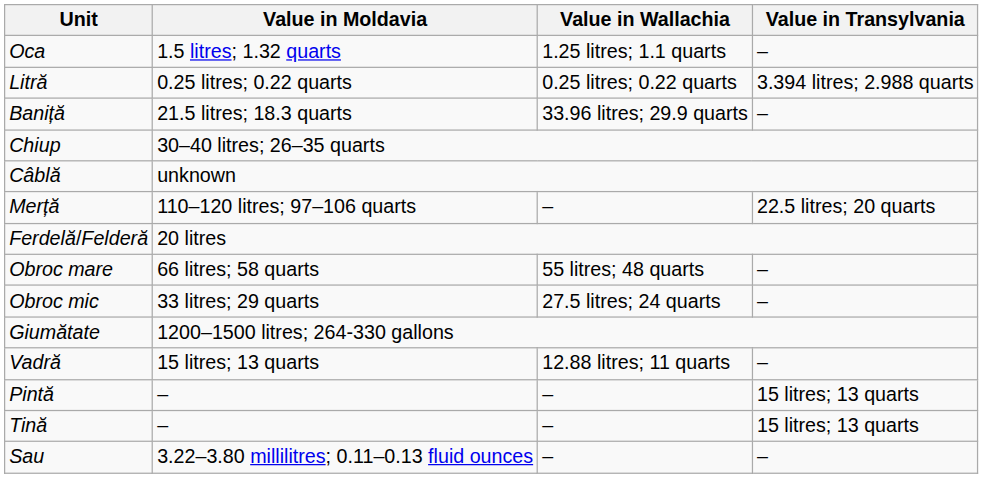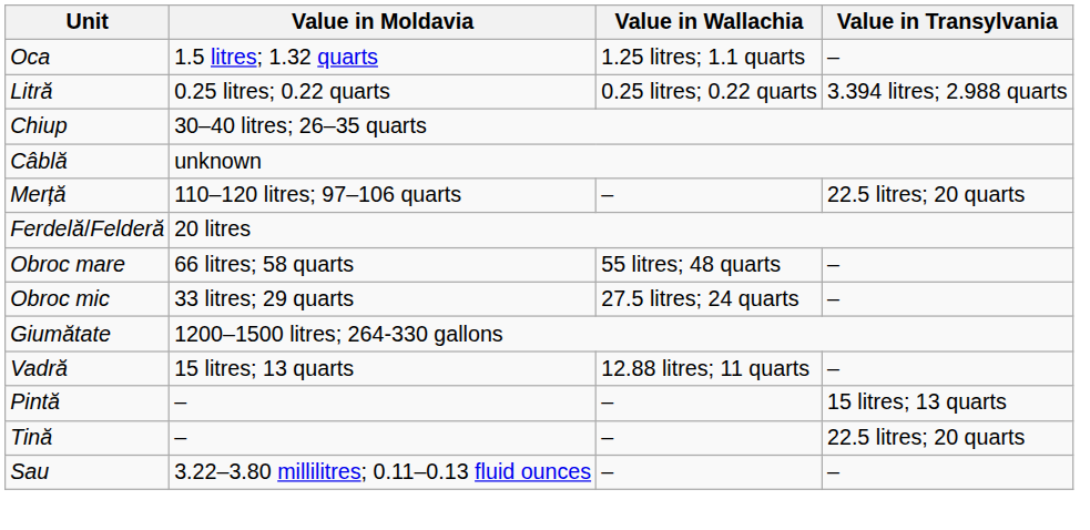 <table class="wikitable">
 <tr>
 <th colspan=1>Unit</th>
 <th colspan=1>Value in Moldavia</th>
 <th>Value in Wallachia</th>
 <th colspan="1">Value in Transylvania</th>
 </tr>
 <tr>
 <td><em>Oca</em></td>
 <td>1.5 <a href='#'>litres</a>; 1.32 <a href='#'>quarts</a></td>
 <td>1.25 litres; 1.1 quarts</td>
 <td>–</td>
 </tr>
 <tr>
 <td><em>Litră</em></td>
 <td>0.25 litres; 0.22 quarts</td>
 <td>0.25 litres; 0.22 quarts</td>
 <td>3.394 litres; 2.988 quarts</td>
-</tr>
-<tr>
-<td><em>Baniță</em></td>
-<td>21.5 litres; 18.3 quarts</td>
-<td>33.96 litres; 29.9 quarts</td>
-<td>–</td>
 </tr>
 <tr>
 <td><em>Chiup</em></td>
 <td colspan="3">30–40 litres; 26–35 quarts</td>
 </tr>
 <tr>
 <td><em>Câblă</em></td>
 <td colspan="3">unknown</td>
 </tr>
 <tr>
 <td><em>Merță</em></td>
 <td>110–120 litres; 97–106 quarts</td>
 <td>–</td>
 <td>22.5 litres; 20 quarts</td>
 </tr>
 <tr>
 <td><em>Ferdelă</em>/<em>Felderă</em></td>
 <td colspan="3">20 litres</td>
 </tr>
 <tr>
 <td><em>Obroc mare</em></td>
 <td>66 litres; 58 quarts</td>
 <td>55 litres; 48 quarts</td>
 <td>–</td>
 </tr>
 <tr>
 <td><em>Obroc mic</em></td>
 <td>33 litres; 29 quarts</td>
 <td>27.5 litres; 24 quarts</td>
 <td>–</td>
 </tr>
 <tr>
 <td><em>Giumătate</em></td>
 <td colspan="3">1200–1500 litres; 264-330 gallons</td>
 </tr>
 <tr>
 <td><em>Vadră</em></td>
 <td>15 litres; 13 quarts</td>
 <td>12.88 litres; 11 quarts</td>
 <td>–</td>
 </tr>
 <tr>
 <td><em>Pintă</em></td>
 <td>–</td>
 <td>–</td>
 <td>15 litres; 13 quarts</td>
 </tr>
 <tr>
 <td><em>Tină</em></td>
 <td>–</td>
 <td>–</td>
-<td>15 litres; 13 quarts</td>
+<td>22.5 litres; 20 quarts</td>
 </tr>
 <tr>
 <td><em>Sau</em></td>
 <td>3.22–3.80 <a href='#'>millilitres</a>; 0.11–0.13 <a href='#'>fluid ounces</a></td>
 <td>–</td>
 <td>–</td>
 </tr>
 </table>
